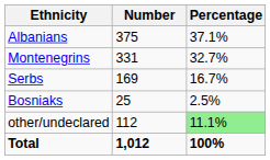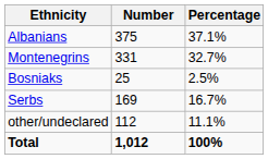 <table class="wikitable">
 <tr>
 <th width="100px">Ethnicity</th>
 <th width="80px">Number</th>
 <th width="80px">Percentage</th>
 </tr>
 <tr>
 <td><a href='#'>Albanians</a></td>
 <td>375</td>
 <td>37.1%</td>
 </tr>
 <tr>
 <td><a href='#'>Montenegrins</a></td>
 <td>331</td>
 <td>32.7%</td>
 </tr>
 <tr>
+<td><a href='#'>Bosniaks</a></td>
+<td>25</td>
+<td>2.5%</td>
+</tr>
+<tr>
 <td><a href='#'>Serbs</a></td>
 <td>169</td>
 <td>16.7%</td>
 </tr>
 <tr>
-<td><a href='#'>Bosniaks</a></td>
-<td>25</td>
-<td>2.5%</td>
-</tr>
-<tr>
 <td>other/undeclared</td>
 <td>112</td>
-<td style="background: lightgreen;">11.1%</td>
+<td>11.1%</td>
 </tr>
 <tr>
 <td><strong>Total</strong></td>
 <td><strong>1,012</strong></td>
 <td><strong>100%</strong></td>
 </tr>
 </table>
